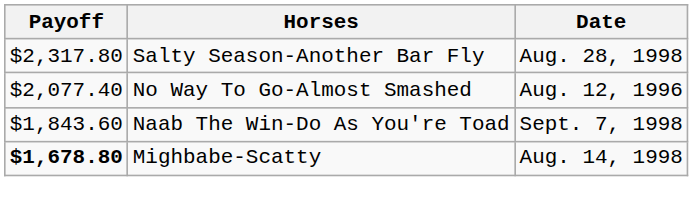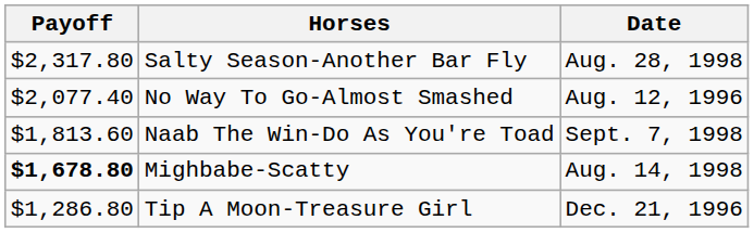 <table class="wikitable">
 <tr>
 <th>Payoff</th>
 <th>Horses</th>
 <th>Date</th>
 </tr>
 <tr>
 <td>$2,317.80</td>
 <td>Salty Season-Another Bar Fly</td>
 <td>Aug. 28, 1998</td>
 </tr>
 <tr>
 <td>$2,077.40</td>
 <td>No Way To Go-Almost Smashed</td>
 <td>Aug. 12, 1996</td>
 </tr>
 <tr>
-<td>$1,843.60</td>
+<td>$1,813.60</td>
 <td>Naab The Win-Do As You're Toad</td>
 <td>Sept. 7, 1998</td>
 </tr>
 <tr>
 <td><strong>$1,678.80</strong></td>
 <td>Mighbabe-Scatty</td>
 <td>Aug. 14, 1998</td>
 </tr>
+<tr>
+<td>$1,286.80</td>
+<td>Tip A Moon-Treasure Girl</td>
+<td>Dec. 21, 1996</td>
+</tr>
 </table>
